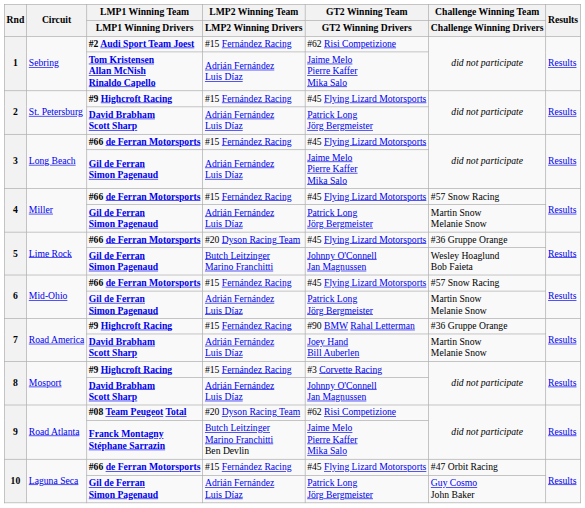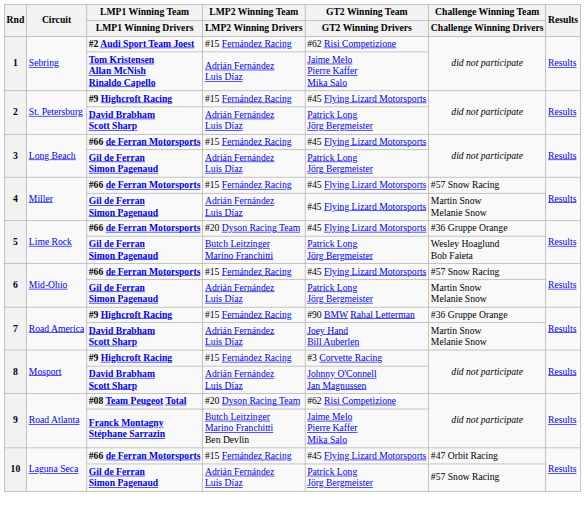 <table class="wikitable" style="font-size: 90%;">
 <tr>
 <th rowspan=2>Rnd</th>
 <th rowspan=2>Circuit</th>
 <th>LMP1 Winning Team</th>
 <th>LMP2 Winning Team</th>
 <th>GT2 Winning Team</th>
 <th>Challenge Winning Team</th>
 <th rowspan=2>Results</th>
 </tr>
 <tr>
 <th>LMP1 Winning Drivers</th>
 <th>LMP2 Winning Drivers</th>
 <th>GT2 Winning Drivers</th>
 <th>Challenge Winning Drivers</th>
 </tr>
 <tr>
 <th rowspan=2>1</th>
 <td rowspan=2><a href='#'>Sebring</a></td>
 <td><strong> #2 <a href='#'>Audi Sport Team Joest</a></strong></td>
 <td> #15 <a href='#'>Fernández Racing</a></td>
 <td> #62 <a href='#'>Risi Competizione</a></td>
 <td rowspan=2 align="center"><em>did not participate</em></td>
 <td rowspan=2><a href='#'>Results</a></td>
 </tr>
 <tr>
 <td><strong> <a href='#'>Tom Kristensen</a><br> <a href='#'>Allan McNish</a><br> <a href='#'>Rinaldo Capello</a></strong></td>
 <td> <a href='#'>Adrián Fernández</a><br> <a href='#'>Luis Díaz</a></td>
 <td> <a href='#'>Jaime Melo</a><br> <a href='#'>Pierre Kaffer</a><br> <a href='#'>Mika Salo</a></td>
 </tr>
 <tr>
 <th rowspan=2>2</th>
 <td rowspan=2><a href='#'>St. Petersburg</a></td>
 <td><strong> #9 <a href='#'>Highcroft Racing</a></strong></td>
 <td> #15 <a href='#'>Fernández Racing</a></td>
 <td> #45 <a href='#'>Flying Lizard Motorsports</a></td>
 <td rowspan=2 align="center"><em>did not participate</em></td>
 <td rowspan=2><a href='#'>Results</a></td>
 </tr>
 <tr>
 <td><strong> <a href='#'>David Brabham</a><br> <a href='#'>Scott Sharp</a></strong></td>
 <td> <a href='#'>Adrián Fernández</a><br> <a href='#'>Luis Díaz</a></td>
 <td> <a href='#'>Patrick Long</a><br> <a href='#'>Jörg Bergmeister</a></td>
 </tr>
 <tr>
 <th rowspan=2>3</th>
 <td rowspan=2><a href='#'>Long Beach</a></td>
 <td><strong> #66 <a href='#'>de Ferran Motorsports</a></strong></td>
 <td> #15 <a href='#'>Fernández Racing</a></td>
 <td> #45 <a href='#'>Flying Lizard Motorsports</a></td>
 <td rowspan=2 align="center"><em>did not participate</em></td>
 <td rowspan=2><a href='#'>Results</a></td>
 </tr>
 <tr>
 <td><strong> <a href='#'>Gil de Ferran</a><br> <a href='#'>Simon Pagenaud</a></strong></td>
 <td> <a href='#'>Adrián Fernández</a><br> <a href='#'>Luis Díaz</a></td>
-<td> <a href='#'>Jaime Melo</a><br> <a href='#'>Pierre Kaffer</a><br> <a href='#'>Mika Salo</a></td>
+<td> <a href='#'>Patrick Long</a><br> <a href='#'>Jörg Bergmeister</a></td>
 </tr>
 <tr>
 <th rowspan=2>4</th>
 <td rowspan=2><a href='#'>Miller</a></td>
 <td><strong> #66 <a href='#'>de Ferran Motorsports</a></strong></td>
 <td> #15 <a href='#'>Fernández Racing</a></td>
 <td> #45 <a href='#'>Flying Lizard Motorsports</a></td>
 <td> #57 Snow Racing</td>
 <td rowspan=2><a href='#'>Results</a></td>
 </tr>
 <tr>
 <td><strong> <a href='#'>Gil de Ferran</a><br> <a href='#'>Simon Pagenaud</a></strong></td>
 <td> <a href='#'>Adrián Fernández</a><br> <a href='#'>Luis Díaz</a></td>
-<td> <a href='#'>Patrick Long</a><br> <a href='#'>Jörg Bergmeister</a></td>
+<td> #45 <a href='#'>Flying Lizard Motorsports</a></td>
 <td> Martin Snow<br> Melanie Snow</td>
 </tr>
 <tr>
 <th rowspan=2>5</th>
 <td rowspan=2><a href='#'>Lime Rock</a></td>
 <td><strong> #66 <a href='#'>de Ferran Motorsports</a></strong></td>
 <td> #20 <a href='#'>Dyson Racing Team</a></td>
 <td> #45 <a href='#'>Flying Lizard Motorsports</a></td>
 <td> #36 Gruppe Orange</td>
 <td rowspan=2><a href='#'>Results</a></td>
 </tr>
 <tr>
 <td><strong> <a href='#'>Gil de Ferran</a><br> <a href='#'>Simon Pagenaud</a></strong></td>
 <td> <a href='#'>Butch Leitzinger</a><br> <a href='#'>Marino Franchitti</a></td>
-<td> <a href='#'>Johnny O'Connell</a><br> <a href='#'>Jan Magnussen</a></td>
+<td> <a href='#'>Patrick Long</a><br> <a href='#'>Jörg Bergmeister</a></td>
 <td> Wesley Hoaglund<br> Bob Faieta</td>
 </tr>
 <tr>
 <th rowspan=2>6</th>
 <td rowspan=2><a href='#'>Mid-Ohio</a></td>
 <td><strong> #66 <a href='#'>de Ferran Motorsports</a></strong></td>
 <td> #15 <a href='#'>Fernández Racing</a></td>
 <td> #45 <a href='#'>Flying Lizard Motorsports</a></td>
 <td> #57 Snow Racing</td>
 <td rowspan=2><a href='#'>Results</a></td>
 </tr>
 <tr>
 <td><strong> <a href='#'>Gil de Ferran</a><br> <a href='#'>Simon Pagenaud</a></strong></td>
 <td> <a href='#'>Adrián Fernández</a><br> <a href='#'>Luis Díaz</a></td>
 <td> <a href='#'>Patrick Long</a><br> <a href='#'>Jörg Bergmeister</a></td>
 <td> Martin Snow<br> Melanie Snow</td>
 </tr>
 <tr>
 <th rowspan=2>7</th>
 <td rowspan=2><a href='#'>Road America</a></td>
 <td><strong> #9 <a href='#'>Highcroft Racing</a></strong></td>
 <td> #15 <a href='#'>Fernández Racing</a></td>
 <td> #90 <a href='#'>BMW</a> <a href='#'>Rahal Letterman</a></td>
 <td> #36 Gruppe Orange</td>
 <td rowspan=2><a href='#'>Results</a></td>
 </tr>
 <tr>
 <td><strong> <a href='#'>David Brabham</a><br> <a href='#'>Scott Sharp</a></strong></td>
 <td> <a href='#'>Adrián Fernández</a><br> <a href='#'>Luis Díaz</a></td>
 <td> <a href='#'>Joey Hand</a><br> <a href='#'>Bill Auberlen</a></td>
 <td> Martin Snow<br> Melanie Snow</td>
 </tr>
 <tr>
 <th rowspan=2>8</th>
 <td rowspan=2><a href='#'>Mosport</a></td>
 <td><strong> #9 <a href='#'>Highcroft Racing</a></strong></td>
 <td> #15 <a href='#'>Fernández Racing</a></td>
 <td> #3 <a href='#'>Corvette Racing</a></td>
 <td rowspan=2 align="center"><em>did not participate</em></td>
 <td rowspan=2><a href='#'>Results</a></td>
 </tr>
 <tr>
 <td><strong> <a href='#'>David Brabham</a><br> <a href='#'>Scott Sharp</a></strong></td>
 <td> <a href='#'>Adrián Fernández</a><br> <a href='#'>Luis Díaz</a></td>
 <td> <a href='#'>Johnny O'Connell</a><br> <a href='#'>Jan Magnussen</a></td>
 </tr>
 <tr>
 <th rowspan=2>9</th>
 <td rowspan=2><a href='#'>Road Atlanta</a></td>
 <td><strong> #08 <a href='#'>Team Peugeot</a> <a href='#'>Total</a></strong></td>
 <td> #20 <a href='#'>Dyson Racing Team</a></td>
 <td> #62 <a href='#'>Risi Competizione</a></td>
 <td rowspan=2 align="center"><em>did not participate</em></td>
 <td rowspan=2><a href='#'>Results</a></td>
 </tr>
 <tr>
 <td><strong> <a href='#'>Franck Montagny</a><br> <a href='#'>Stéphane Sarrazin</a></strong></td>
 <td> <a href='#'>Butch Leitzinger</a><br> <a href='#'>Marino Franchitti</a><br> Ben Devlin</td>
 <td> <a href='#'>Jaime Melo</a><br> <a href='#'>Pierre Kaffer</a><br> <a href='#'>Mika Salo</a></td>
 </tr>
 <tr>
 <th rowspan=2>10</th>
 <td rowspan=2><a href='#'>Laguna Seca</a></td>
 <td> <strong>#66 <a href='#'>de Ferran Motorsports</a></strong></td>
 <td> #15 <a href='#'>Fernández Racing</a></td>
 <td> #45 <a href='#'>Flying Lizard Motorsports</a></td>
 <td> #47 Orbit Racing</td>
 <td rowspan=2><a href='#'>Results</a></td>
 </tr>
 <tr>
 <td><strong> <a href='#'>Gil de Ferran</a><br> <a href='#'>Simon Pagenaud</a></strong></td>
 <td> <a href='#'>Adrián Fernández</a><br> <a href='#'>Luis Díaz</a></td>
 <td> <a href='#'>Patrick Long</a><br> <a href='#'>Jörg Bergmeister</a></td>
-<td> <a href='#'>Guy Cosmo</a><br> John Baker</td>
+<td> #57 Snow Racing</td>
 </tr>
 </table>
